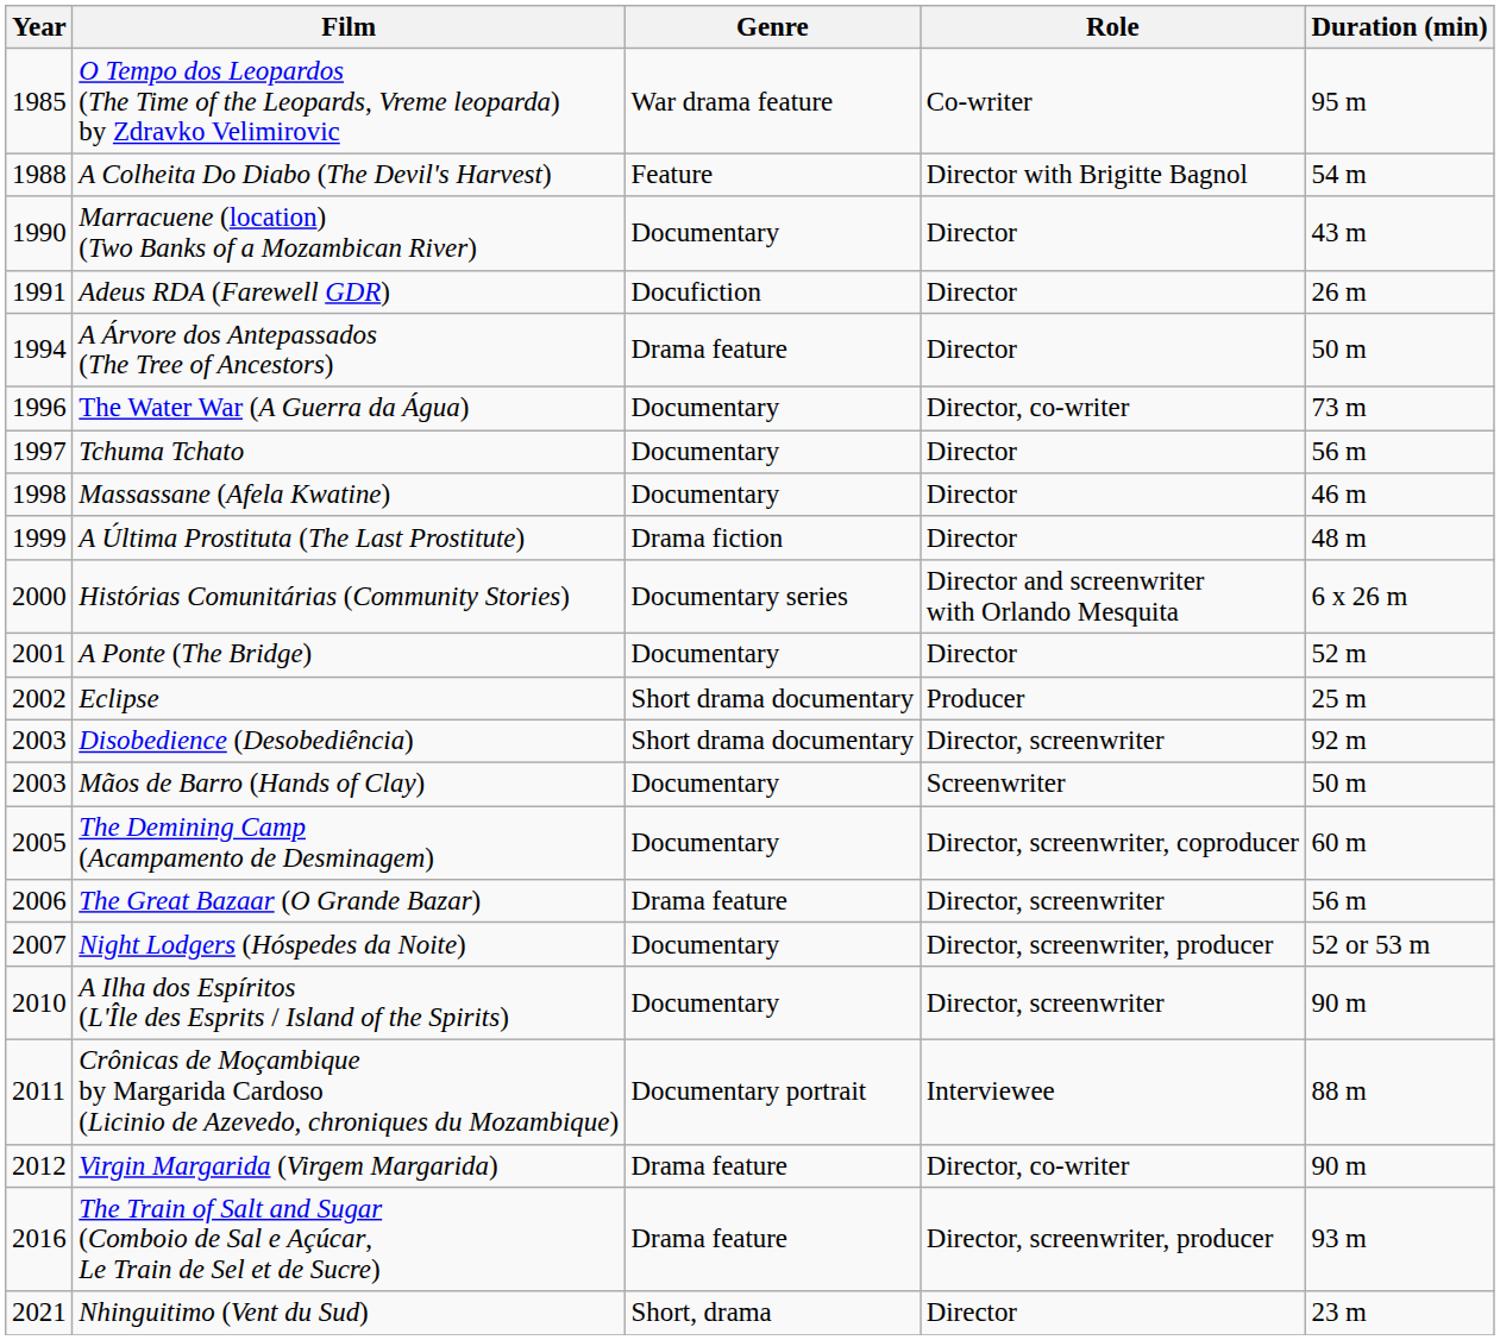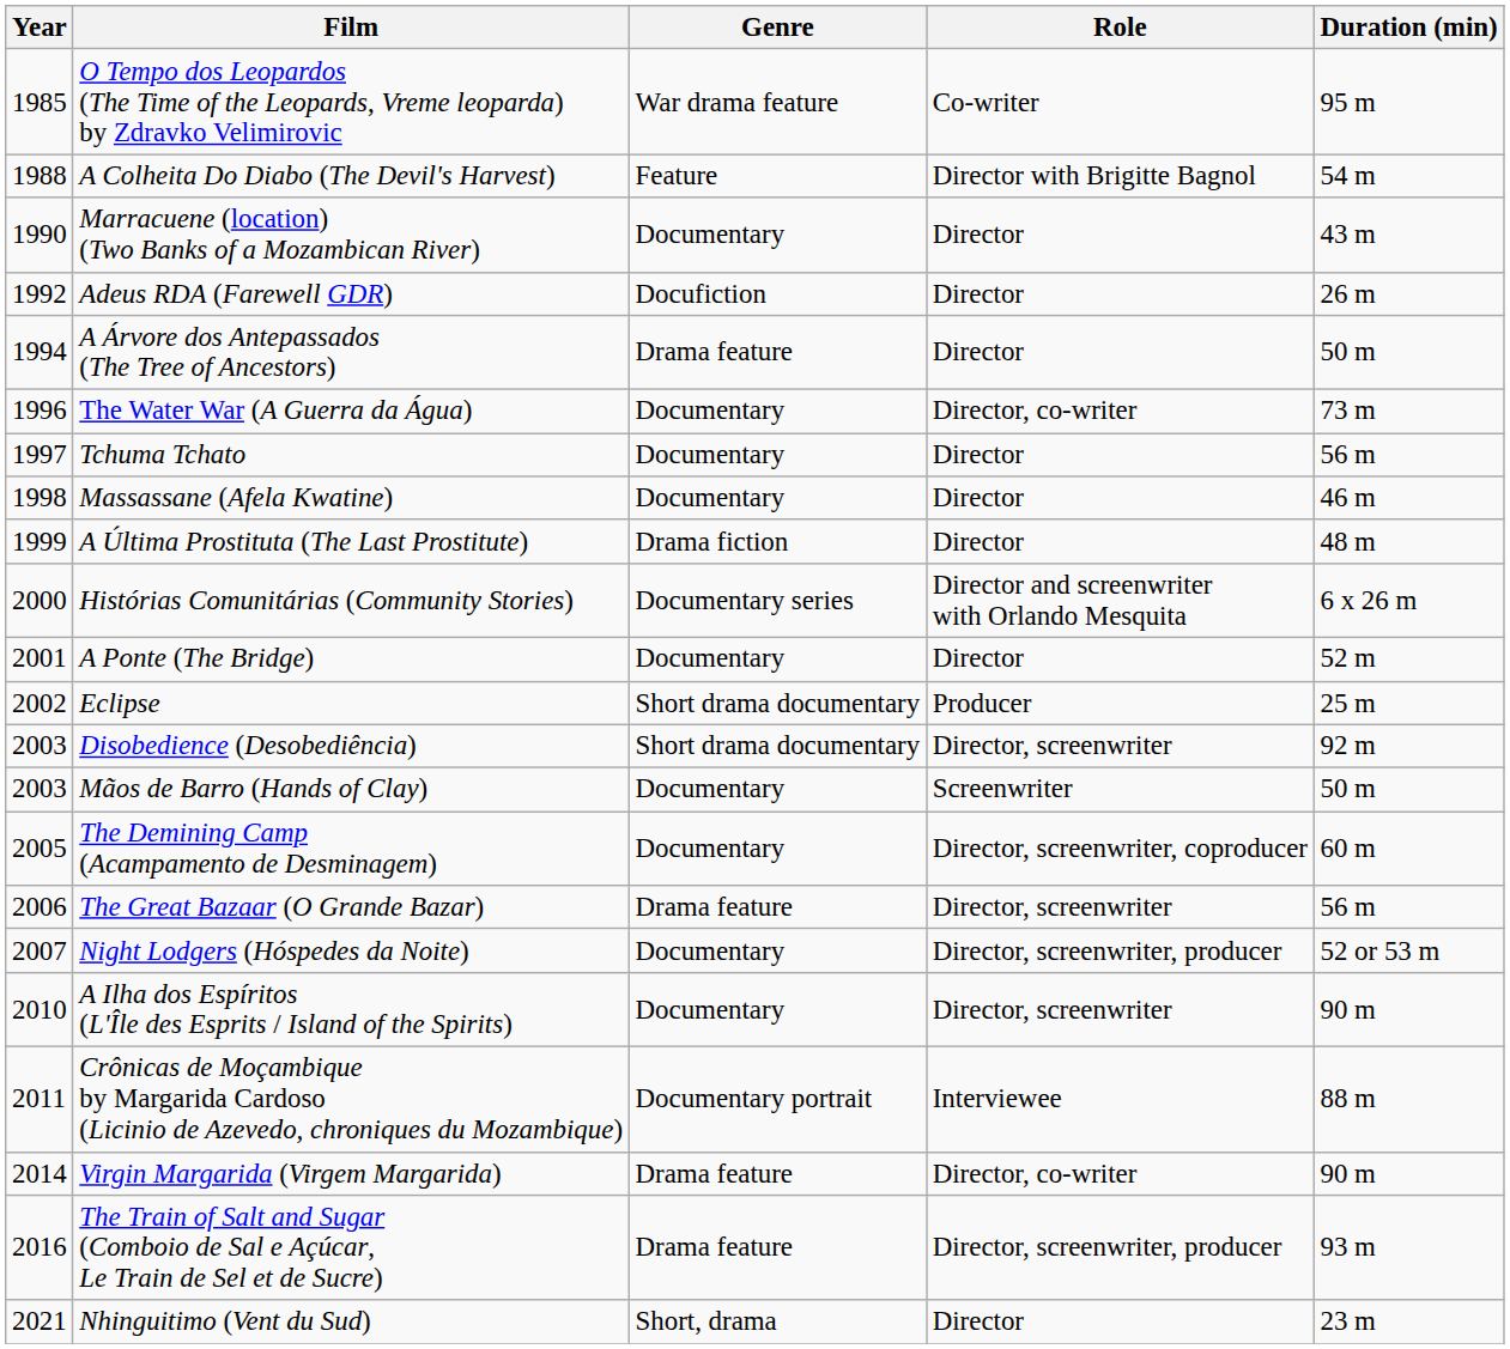 <table class="wikitable">
 <tr>
 <th>Year</th>
 <th>Film</th>
 <th>Genre</th>
 <th>Role</th>
 <th>Duration (min)</th>
 </tr>
 <tr>
 <td>1985</td>
 <td><em><a href='#'>O Tempo dos Leopardos</a></em><br>(<em>The Time of the Leopards</em>, <em>Vreme leoparda</em>)<br>by <a href='#'>Zdravko Velimirovic</a></td>
 <td>War drama feature</td>
 <td>Co-writer</td>
 <td>95 m</td>
 </tr>
 <tr>
 <td>1988</td>
 <td><em>A Colheita Do Diabo</em> (<em>The Devil's Harvest</em>)</td>
 <td>Feature</td>
 <td>Director with Brigitte Bagnol</td>
 <td>54 m</td>
 </tr>
 <tr>
 <td>1990</td>
 <td><em>Marracuene</em> (<a href='#'>location</a>)<br>(<em>Two Banks of a Mozambican River</em>)</td>
 <td>Documentary</td>
 <td>Director</td>
 <td>43 m</td>
 </tr>
 <tr>
-<td>1991</td>
+<td>1992</td>
 <td><em>Adeus RDA</em> (<em>Farewell <a href='#'>GDR</a></em>)</td>
 <td>Docufiction</td>
 <td>Director</td>
 <td>26 m</td>
 </tr>
 <tr>
 <td>1994</td>
 <td><em>A Árvore dos Antepassados</em><br>(<em>The Tree of Ancestors</em>)</td>
 <td>Drama feature</td>
 <td>Director</td>
 <td>50 m</td>
 </tr>
 <tr>
 <td>1996</td>
 <td><a href='#'>The Water War</a> (<em>A Guerra da Água</em>)</td>
 <td>Documentary</td>
 <td>Director, co-writer</td>
 <td>73 m</td>
 </tr>
 <tr>
 <td>1997</td>
 <td><em>Tchuma Tchato</em></td>
 <td>Documentary</td>
 <td>Director</td>
 <td>56 m</td>
 </tr>
 <tr>
 <td>1998</td>
 <td><em>Massassane</em> (<em>Afela Kwatine</em>)</td>
 <td>Documentary</td>
 <td>Director</td>
 <td>46 m</td>
 </tr>
 <tr>
 <td>1999</td>
 <td><em>A Última Prostituta</em> (<em>The Last Prostitute</em>)</td>
 <td>Drama fiction</td>
 <td>Director</td>
 <td>48 m</td>
 </tr>
 <tr>
 <td>2000</td>
 <td><em>Histórias Comunitárias</em> (<em>Community Stories</em>)</td>
 <td>Documentary series</td>
 <td>Director and screenwriter<br>with Orlando Mesquita</td>
 <td>6 x 26 m</td>
 </tr>
 <tr>
 <td>2001</td>
 <td><em>A Ponte</em> (<em>The Bridge</em>)</td>
 <td>Documentary</td>
 <td>Director</td>
 <td>52 m</td>
 </tr>
 <tr>
 <td>2002</td>
 <td><em>Eclipse</em></td>
 <td>Short drama documentary</td>
 <td>Producer</td>
 <td>25 m</td>
 </tr>
 <tr>
 <td>2003</td>
 <td><em><a href='#'>Disobedience</a></em> (<em>Desobediência</em>)</td>
 <td>Short drama documentary</td>
 <td>Director, screenwriter</td>
 <td>92 m</td>
 </tr>
 <tr>
 <td>2003</td>
 <td><em>Mãos de Barro</em> (<em>Hands of Clay</em>)</td>
 <td>Documentary</td>
 <td>Screenwriter</td>
 <td>50 m</td>
 </tr>
 <tr>
 <td>2005</td>
 <td><em><a href='#'>The Demining Camp</a></em><br>(<em>Acampamento de Desminagem</em>)</td>
 <td>Documentary</td>
 <td>Director, screenwriter, coproducer</td>
 <td>60 m</td>
 </tr>
 <tr>
 <td>2006</td>
 <td><em><a href='#'>The Great Bazaar</a></em> (<em>O Grande Bazar</em>)</td>
 <td>Drama feature</td>
 <td>Director, screenwriter</td>
 <td>56 m</td>
 </tr>
 <tr>
 <td>2007</td>
 <td><em><a href='#'>Night Lodgers</a></em> (<em>Hóspedes da Noite</em>)</td>
 <td>Documentary</td>
 <td>Director, screenwriter, producer</td>
 <td>52 or 53 m</td>
 </tr>
 <tr>
 <td>2010</td>
 <td><em>A Ilha dos Espíritos</em><br>(<em>L'Île des Esprits</em> / <em>Island of the Spirits</em>)</td>
 <td>Documentary</td>
 <td>Director, screenwriter</td>
 <td>90 m</td>
 </tr>
 <tr>
 <td>2011</td>
 <td><em>Crônicas de Moçambique</em><br>by Margarida Cardoso<br>(<em>Licinio de Azevedo, chroniques du Mozambique</em>)</td>
 <td>Documentary portrait</td>
 <td>Interviewee</td>
 <td>88 m</td>
 </tr>
 <tr>
-<td>2012</td>
+<td>2014</td>
 <td><em><a href='#'>Virgin Margarida</a></em> (<em>Virgem Margarida</em>)</td>
 <td>Drama feature</td>
 <td>Director, co-writer</td>
 <td>90 m</td>
 </tr>
 <tr>
 <td>2016</td>
 <td><em><a href='#'>The Train of Salt and Sugar</a></em><br>(<em>Comboio de Sal e Açúcar</em>,<br><em>Le Train de Sel et de Sucre</em>)</td>
 <td>Drama feature</td>
 <td>Director, screenwriter, producer</td>
 <td>93 m</td>
 </tr>
 <tr>
 <td>2021</td>
 <td><em>Nhinguitimo</em> (<em>Vent du Sud</em>)</td>
 <td>Short, drama</td>
 <td>Director</td>
 <td>23 m</td>
 </tr>
 </table>
